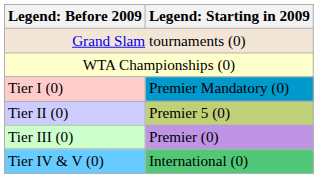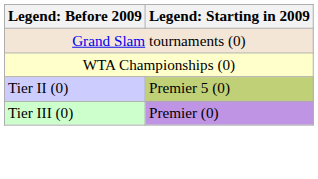 <table class="wikitable sortable mw-collapsible mw-collapsed">
 <tr>
 <th>Legend: Before 2009</th>
 <th>Legend: Starting in 2009</th>
 </tr>
 <tr>
 <td align=center colspan=2 bgcolor=#f3e6d7><a href='#'>Grand Slam</a> tournaments (0)</td>
 </tr>
 <tr>
 <td align=center colspan=2 bgcolor=#ffffcc>WTA Championships (0)</td>
 </tr>
 <tr>
-<td bgcolor=#ffcccc>Tier I (0)</td>
-<td bgcolor=#0099CC>Premier Mandatory (0)</td>
-</tr>
-<tr>
 <td bgcolor=#ccccff>Tier II (0)</td>
 <td bgcolor=#c0d077>Premier 5 (0)</td>
 </tr>
 <tr>
 <td bgcolor=#CCFFCC>Tier III (0)</td>
 <td bgcolor=#BF94E4>Premier (0)</td>
 </tr>
-<tr>
-<td style="background:#66ccff;">Tier IV & V (0)</td>
-<td bgcolor=#50C878>International (0)</td>
-</tr>
 </table>
